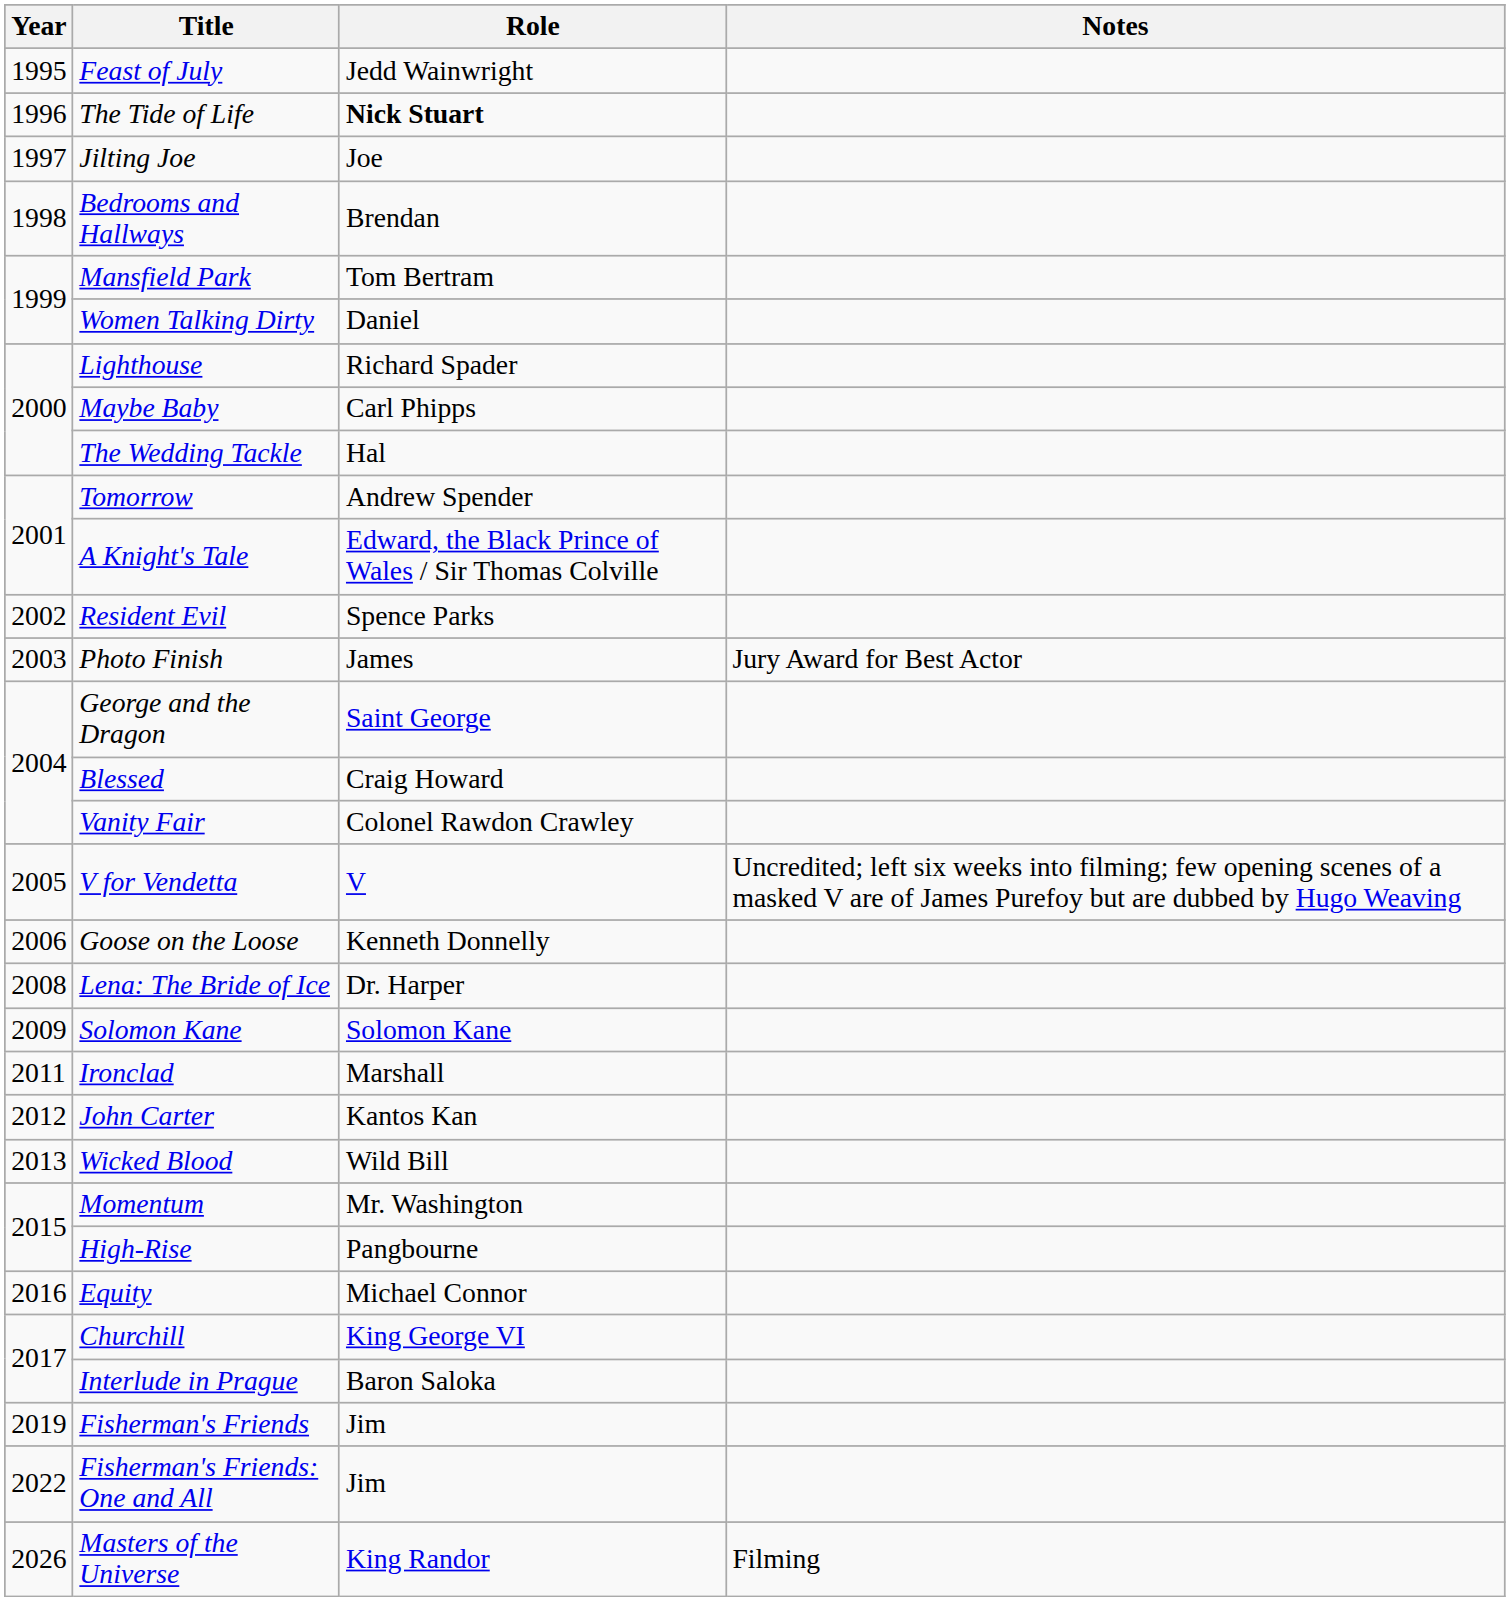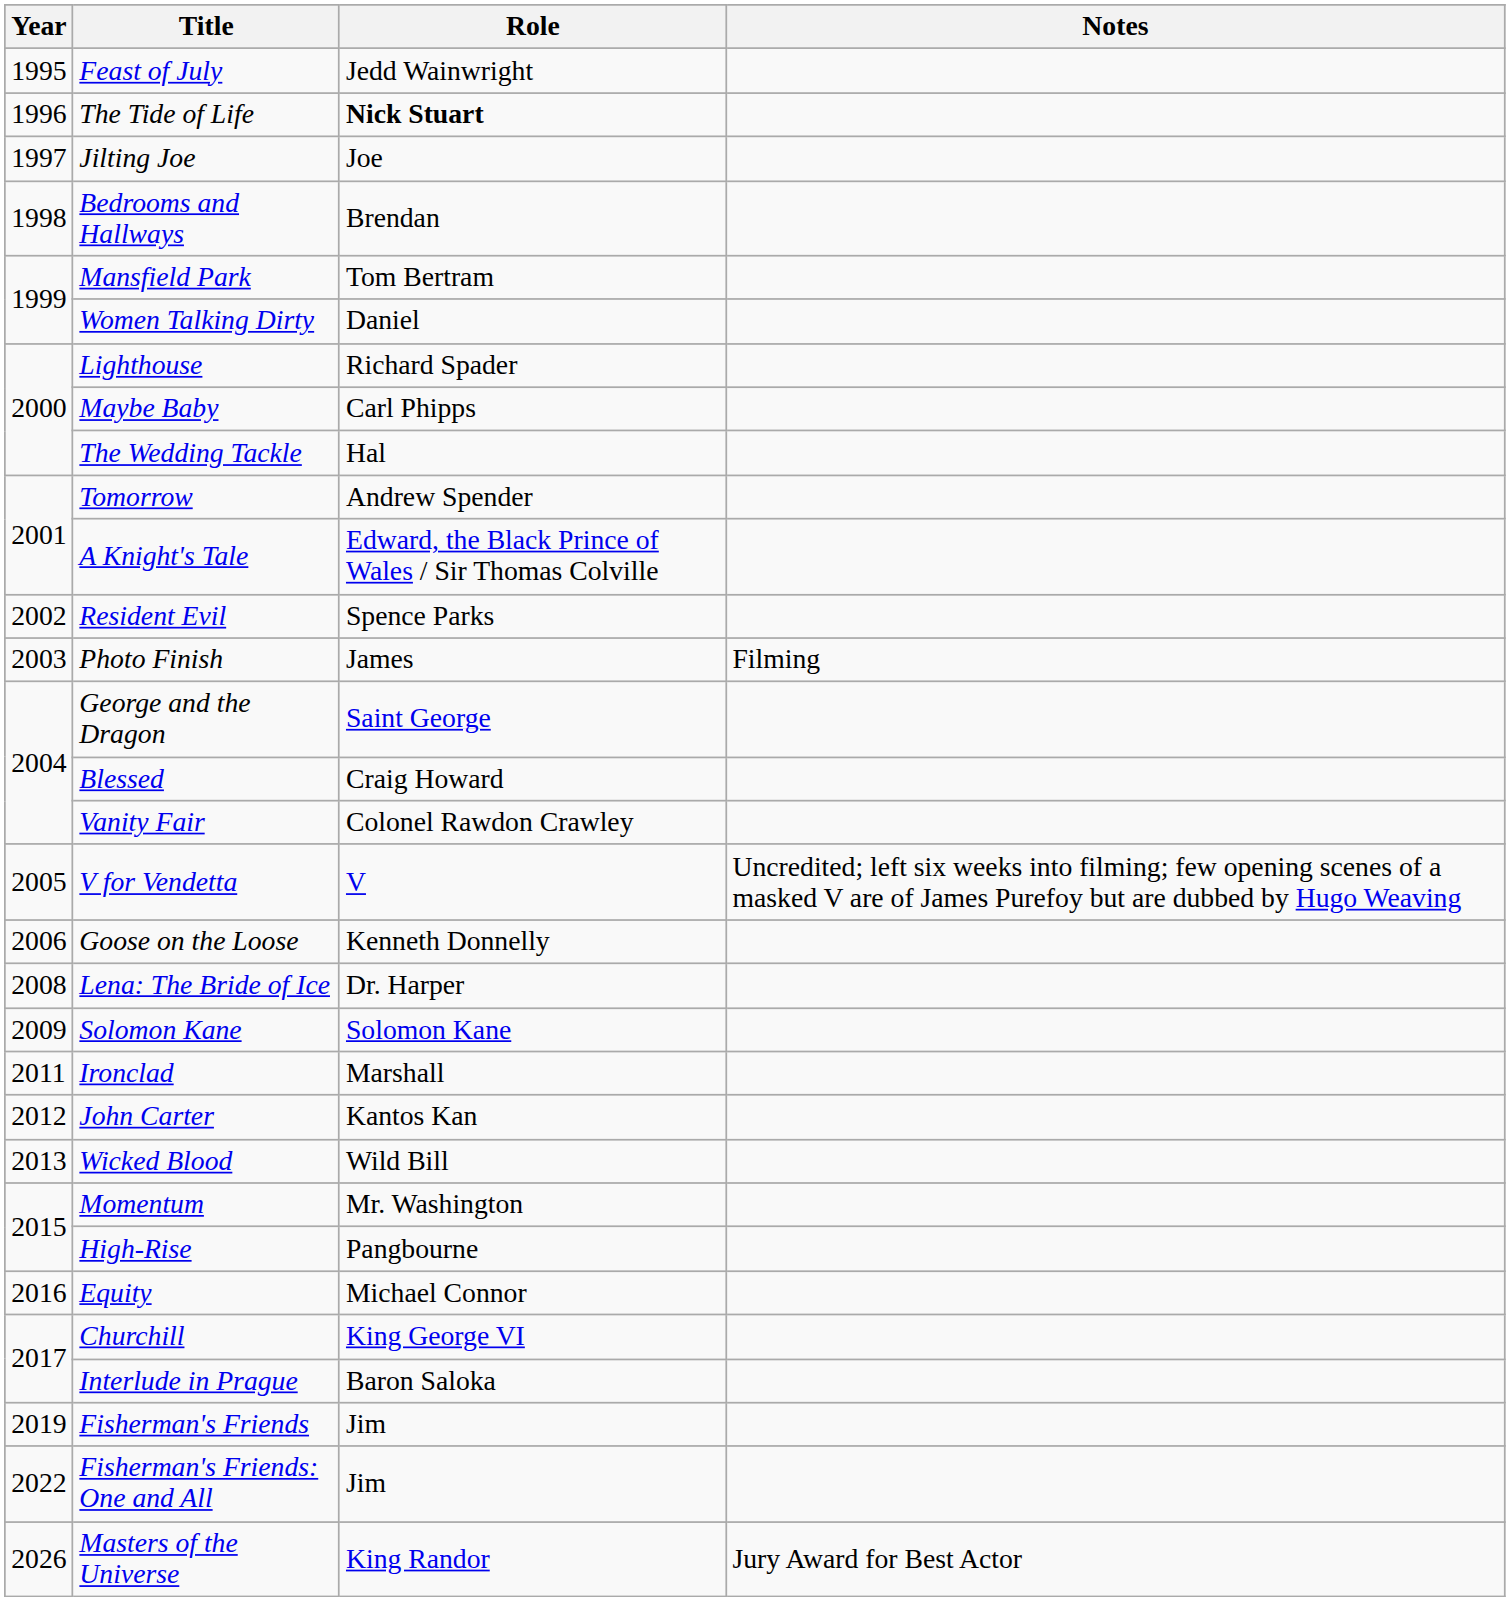 <table class="wikitable sortable">
 <tr>
 <th>Year</th>
 <th>Title</th>
 <th>Role</th>
 <th class="unsortable">Notes</th>
 </tr>
 <tr>
 <td>1995</td>
 <td><em><a href='#'>Feast of July</a></em></td>
 <td>Jedd Wainwright</td>
 <td></td>
 </tr>
 <tr>
 <td>1996</td>
 <td><em>The Tide of Life</em></td>
 <td><strong>Nick Stuart</strong></td>
 <td></td>
 </tr>
 <tr>
 <td>1997</td>
 <td><em>Jilting Joe</em></td>
 <td>Joe</td>
 <td></td>
 </tr>
 <tr>
 <td>1998</td>
 <td><em><a href='#'>Bedrooms and Hallways</a></em></td>
 <td>Brendan</td>
 <td></td>
 </tr>
 <tr>
 <td rowspan="2">1999</td>
 <td><em><a href='#'>Mansfield Park</a></em></td>
 <td>Tom Bertram</td>
 <td></td>
 </tr>
 <tr>
 <td><em><a href='#'>Women Talking Dirty</a></em></td>
 <td>Daniel</td>
 <td></td>
 </tr>
 <tr>
 <td rowspan="3">2000</td>
 <td><em><a href='#'>Lighthouse</a></em></td>
 <td>Richard Spader</td>
 <td></td>
 </tr>
 <tr>
 <td><em><a href='#'>Maybe Baby</a></em></td>
 <td>Carl Phipps</td>
 <td></td>
 </tr>
 <tr>
 <td><em><a href='#'>The Wedding Tackle</a></em></td>
 <td>Hal</td>
 <td></td>
 </tr>
 <tr>
 <td rowspan="2">2001</td>
 <td><em><a href='#'>Tomorrow</a></em></td>
 <td>Andrew Spender</td>
 <td></td>
 </tr>
 <tr>
 <td><em><a href='#'>A Knight's Tale</a></em></td>
 <td><a href='#'>Edward, the Black Prince of Wales</a> / Sir Thomas Colville</td>
 <td></td>
 </tr>
 <tr>
 <td>2002</td>
 <td><em><a href='#'>Resident Evil</a></em></td>
 <td>Spence Parks</td>
 <td></td>
 </tr>
 <tr>
 <td>2003</td>
 <td><em>Photo Finish</em></td>
 <td>James</td>
-<td>Jury Award for Best Actor</td>
+<td>Filming</td>
 </tr>
 <tr>
 <td rowspan="3">2004</td>
 <td><em>George and the Dragon</em></td>
 <td><a href='#'>Saint George</a></td>
 <td></td>
 </tr>
 <tr>
 <td><em><a href='#'>Blessed</a></em></td>
 <td>Craig Howard</td>
 <td></td>
 </tr>
 <tr>
 <td><em><a href='#'>Vanity Fair</a></em></td>
 <td>Colonel Rawdon Crawley</td>
 <td></td>
 </tr>
 <tr>
 <td>2005</td>
 <td><em><a href='#'>V for Vendetta</a></em></td>
 <td><a href='#'>V</a></td>
 <td>Uncredited; left six weeks into filming; few opening scenes of a masked V are of James Purefoy but are dubbed by <a href='#'>Hugo Weaving</a></td>
 </tr>
 <tr>
 <td>2006</td>
 <td><em>Goose on the Loose</em></td>
 <td>Kenneth Donnelly</td>
 <td></td>
 </tr>
 <tr>
 <td>2008</td>
 <td><em><a href='#'>Lena: The Bride of Ice</a></em></td>
 <td>Dr. Harper</td>
 <td></td>
 </tr>
 <tr>
 <td>2009</td>
 <td><em><a href='#'>Solomon Kane</a></em></td>
 <td><a href='#'>Solomon Kane</a></td>
 <td></td>
 </tr>
 <tr>
 <td>2011</td>
 <td><em><a href='#'>Ironclad</a></em></td>
 <td>Marshall</td>
 <td></td>
 </tr>
 <tr>
 <td>2012</td>
 <td><em><a href='#'>John Carter</a></em></td>
 <td>Kantos Kan</td>
 <td></td>
 </tr>
 <tr>
 <td>2013</td>
 <td><em><a href='#'>Wicked Blood</a></em></td>
 <td>Wild Bill</td>
 <td></td>
 </tr>
 <tr>
 <td rowspan="2">2015</td>
 <td><em><a href='#'>Momentum</a></em></td>
 <td>Mr. Washington</td>
 <td></td>
 </tr>
 <tr>
 <td><em><a href='#'>High-Rise</a></em></td>
 <td>Pangbourne</td>
 <td></td>
 </tr>
 <tr>
 <td>2016</td>
 <td><em><a href='#'>Equity</a></em></td>
 <td>Michael Connor</td>
 <td></td>
 </tr>
 <tr>
 <td rowspan="2">2017</td>
 <td><em><a href='#'>Churchill</a></em></td>
 <td><a href='#'>King George VI</a></td>
 <td></td>
 </tr>
 <tr>
 <td><em><a href='#'>Interlude in Prague</a></em></td>
 <td>Baron Saloka</td>
 <td></td>
 </tr>
 <tr>
 <td>2019</td>
 <td><em><a href='#'>Fisherman's Friends</a></em></td>
 <td>Jim</td>
 <td></td>
 </tr>
 <tr>
 <td>2022</td>
 <td><em><a href='#'>Fisherman's Friends: One and All</a></em></td>
 <td>Jim</td>
 <td></td>
 </tr>
 <tr>
 <td>2026</td>
 <td><em><a href='#'>Masters of the Universe</a></em></td>
 <td><a href='#'>King Randor</a></td>
-<td>Filming</td>
+<td>Jury Award for Best Actor</td>
 </tr>
 </table>
